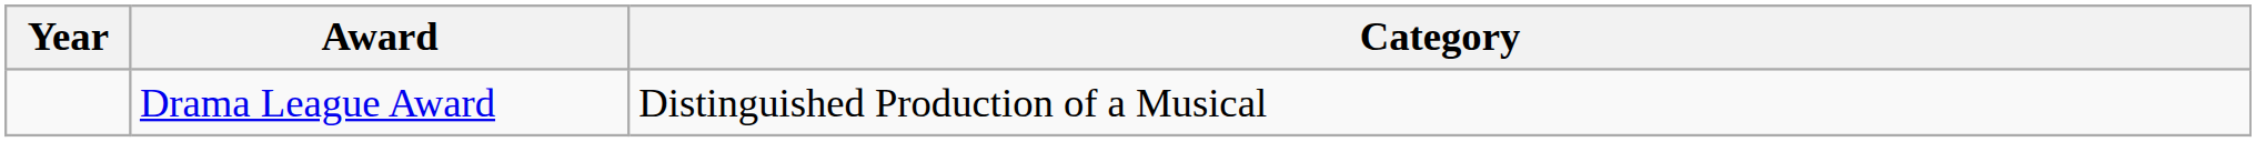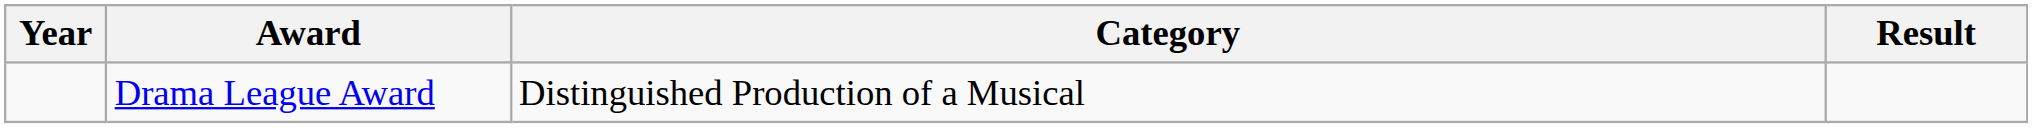 <table class="wikitable" style="width: 100%;">
 <tr>
 <th width="5%">Year</th>
 <th width="20%">Award</th>
 <th width="65%">Category</th>
+<th width="10%">Result</th>
 </tr>
 <tr>
 <td></td>
 <td><a href='#'>Drama League Award</a></td>
 <td>Distinguished Production of a Musical</td>
+<td></td>
 </tr>
 </table>
